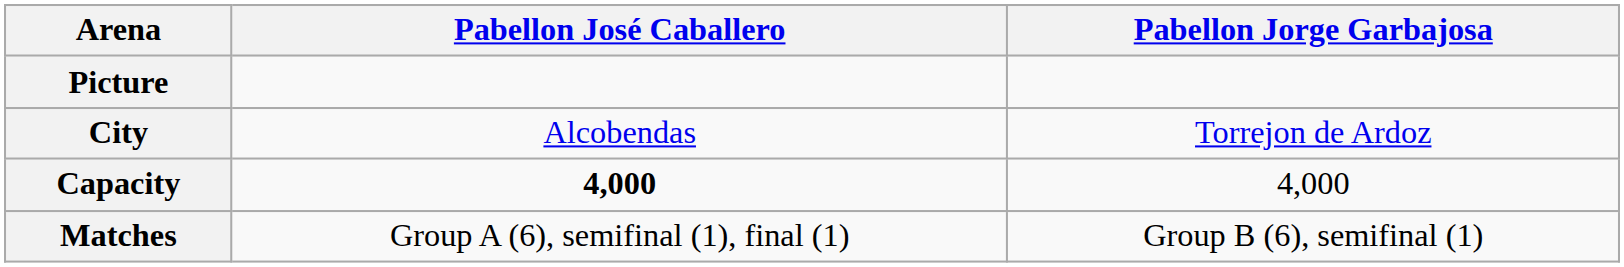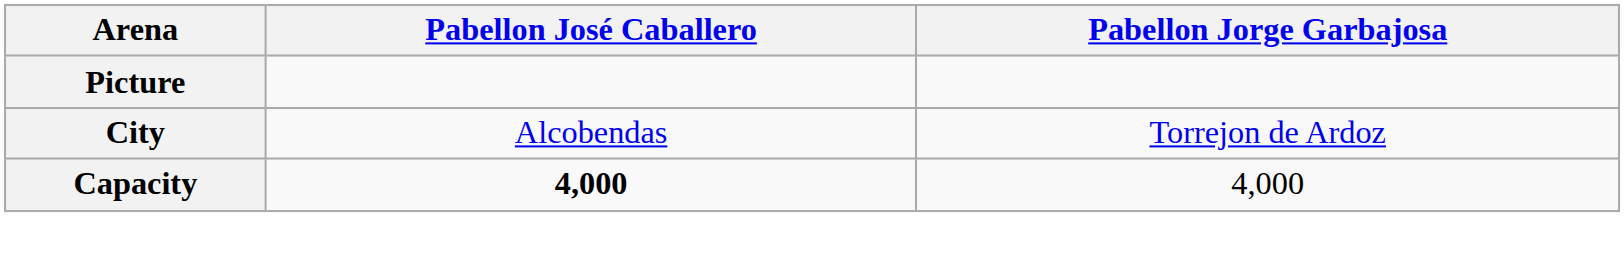 <table class="wikitable" width="800">
 <tr>
 <th>Arena</th>
 <th align="center"><a href='#'>Pabellon José Caballero</a></th>
 <th align="center"><a href='#'>Pabellon Jorge Garbajosa</a></th>
 </tr>
 <tr>
 <th>Picture</th>
 <td align="center"></td>
 <td align="center"></td>
 </tr>
 <tr>
 <th>City</th>
 <td align="center"><a href='#'>Alcobendas</a></td>
 <td align="center"><a href='#'>Torrejon de Ardoz</a></td>
 </tr>
 <tr>
 <th>Capacity</th>
 <td align="center"><strong>4,000</strong></td>
 <td align="center">4,000</td>
 </tr>
-<tr>
-<th>Matches</th>
-<td align="center">Group A (6), semifinal (1), final (1)</td>
-<td align="center">Group B (6), semifinal (1)</td>
-</tr>
 </table>
